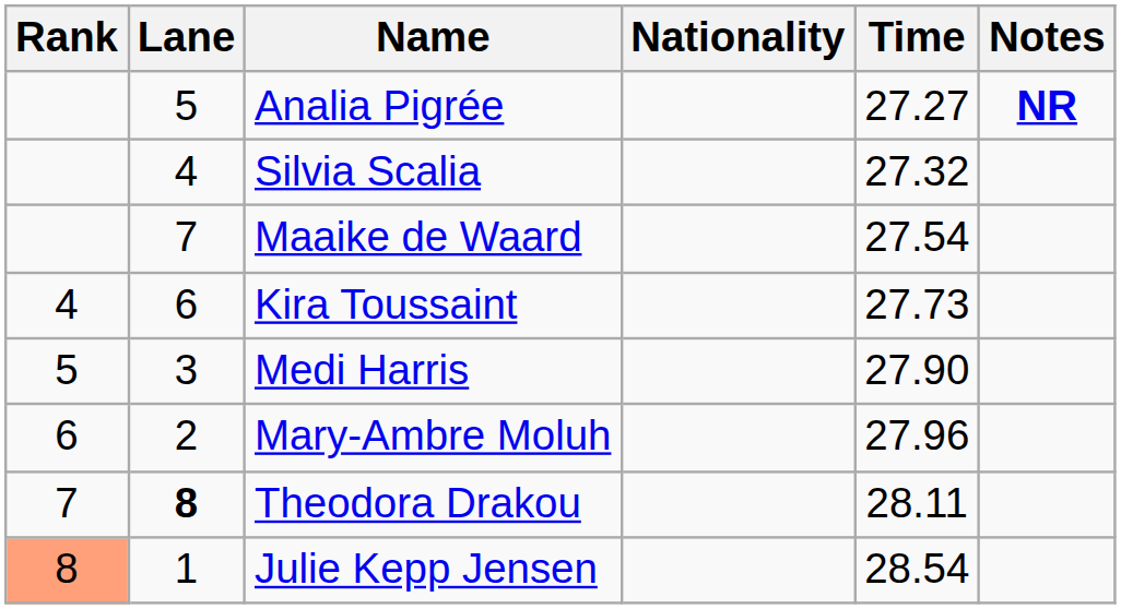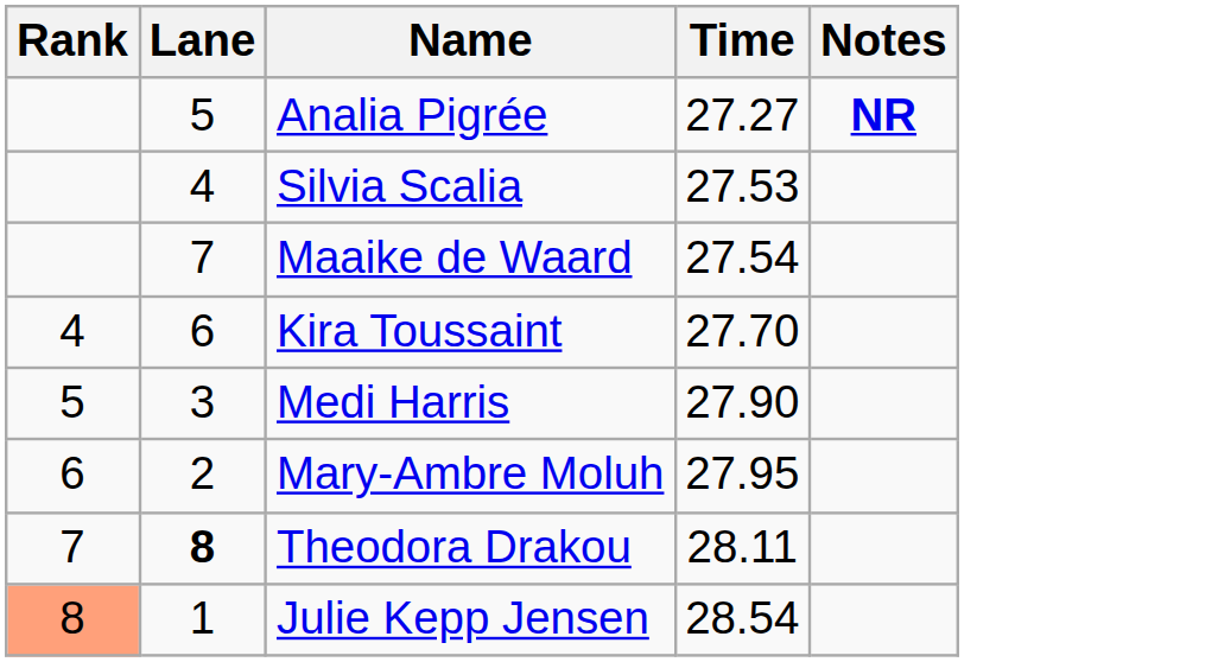 <table class="wikitable sortable" style="text-align:center">
 <tr>
 <th>Rank</th>
 <th>Lane</th>
 <th>Name</th>
-<th>Nationality</th>
 <th>Time</th>
 <th>Notes</th>
 </tr>
 <tr>
 <td></td>
 <td>5</td>
 <td align=left><a href='#'>Analia Pigrée</a></td>
-<td align=left></td>
 <td>27.27</td>
 <td><strong><a href='#'>NR</a></strong></td>
 </tr>
 <tr>
 <td></td>
 <td>4</td>
 <td align=left><a href='#'>Silvia Scalia</a></td>
-<td align=left></td>
-<td>27.32</td>
+<td>27.53</td>
 <td></td>
 </tr>
 <tr>
 <td></td>
 <td>7</td>
 <td align=left><a href='#'>Maaike de Waard</a></td>
-<td align=left></td>
 <td>27.54</td>
 <td></td>
 </tr>
 <tr>
 <td>4</td>
 <td>6</td>
 <td align=left><a href='#'>Kira Toussaint</a></td>
-<td align=left></td>
-<td>27.73</td>
+<td>27.70</td>
 <td></td>
 </tr>
 <tr>
 <td>5</td>
 <td>3</td>
 <td align=left><a href='#'>Medi Harris</a></td>
-<td align=left></td>
 <td>27.90</td>
 <td></td>
 </tr>
 <tr>
 <td>6</td>
 <td>2</td>
 <td align=left><a href='#'>Mary-Ambre Moluh</a></td>
-<td align=left></td>
-<td>27.96</td>
+<td>27.95</td>
 <td></td>
 </tr>
 <tr>
 <td>7</td>
 <td><strong>8</strong></td>
 <td align=left><a href='#'>Theodora Drakou</a></td>
-<td align=left></td>
 <td>28.11</td>
 <td></td>
 </tr>
 <tr>
 <td style="background: lightsalmon;">8</td>
 <td>1</td>
 <td align=left><a href='#'>Julie Kepp Jensen</a></td>
-<td align=left></td>
 <td>28.54</td>
 <td></td>
 </tr>
 </table>
